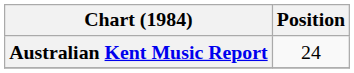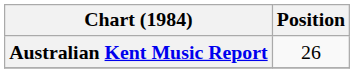 <table class="wikitable sortable plainrowheaders">
 <tr>
 <th scope="col">Chart (1984)</th>
 <th scope="col">Position</th>
 </tr>
 <tr>
 <th scope="row">Australian <a href='#'>Kent Music Report</a></th>
-<td style="text-align:center;">24</td>
+<td style="text-align:center;">26</td>
 </tr>
 <tr>
 </tr>
 </table>
